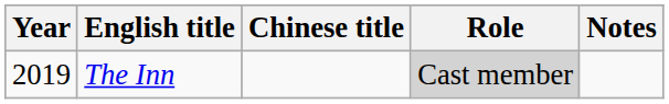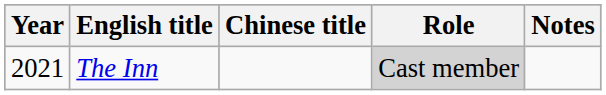 <table class="wikitable sortable">
 <tr>
 <th>Year</th>
 <th>English title</th>
 <th>Chinese title</th>
 <th>Role</th>
 <th>Notes</th>
 </tr>
 <tr>
-<td>2019</td>
+<td>2021</td>
 <td><em><a href='#'>The Inn</a></em></td>
 <td></td>
 <td style="background: lightgrey;">Cast member</td>
 <td></td>
 </tr>
 </table>
